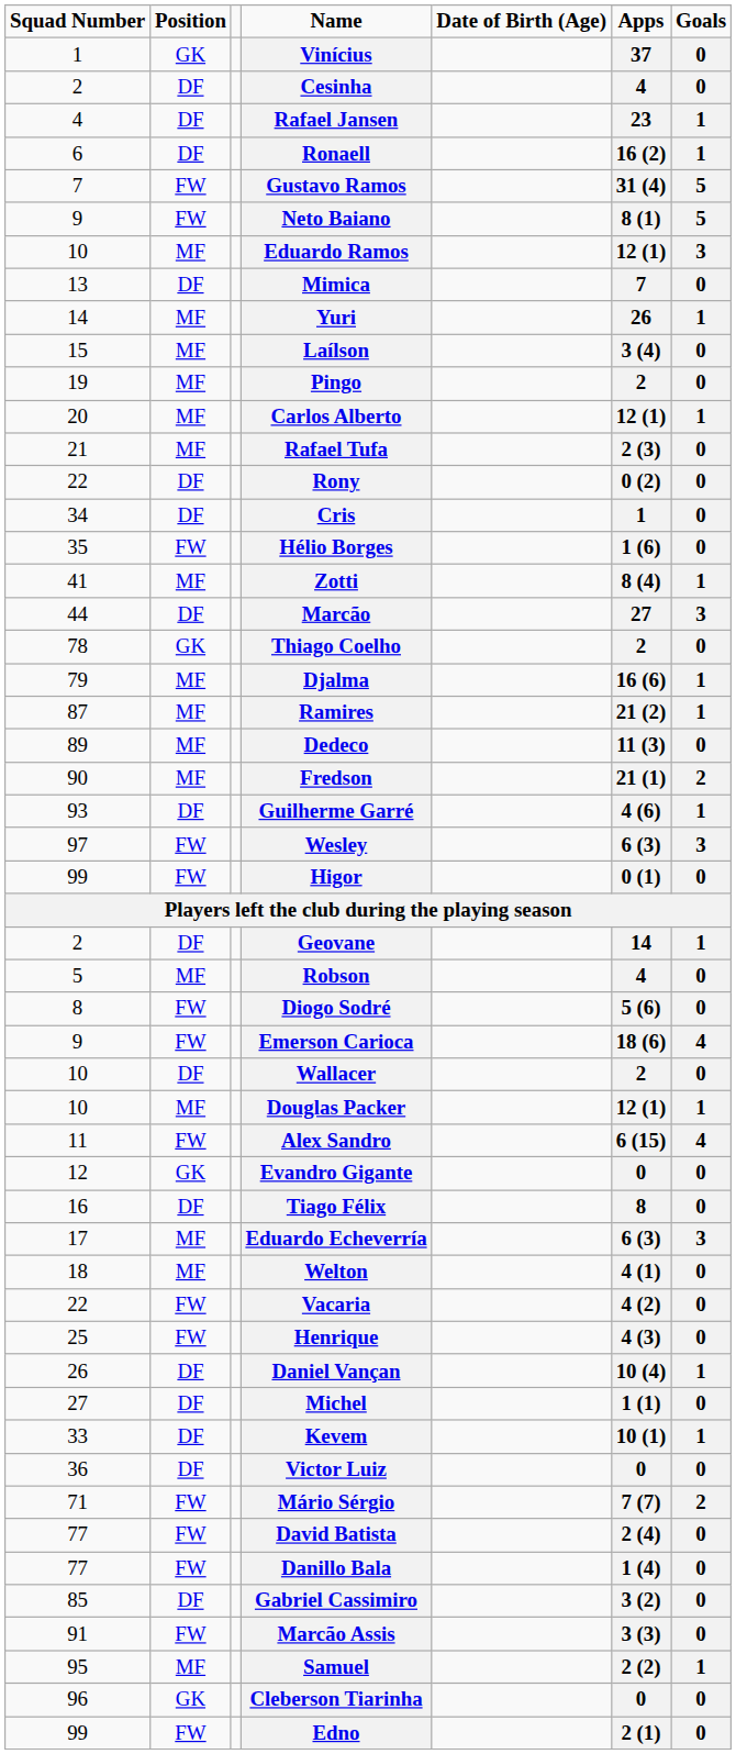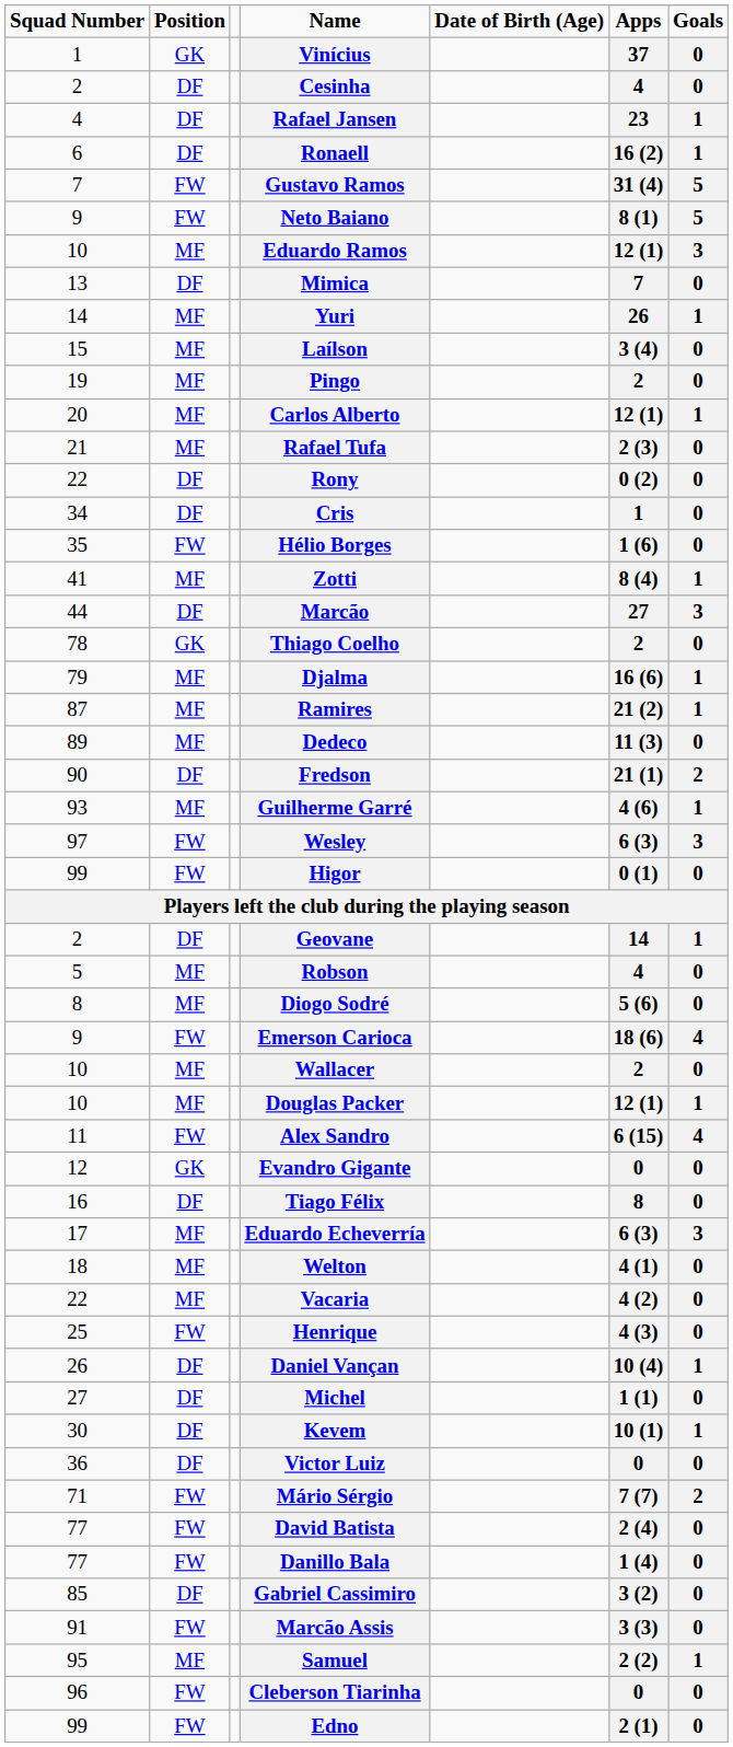 <table class="wikitable sortable plainrowheaders" style="text-align:center">
 <tr>
 <td rowspan="2"><strong>Squad Number</strong></td>
 <td rowspan="2"><strong>Position</strong></td>
 <td rowspan="2"></td>
 <td rowspan="2"><strong>Name</strong></td>
 <td rowspan="2"><strong>Date of Birth (Age)</strong></td>
 </tr>
 <tr>
 <td rowspan="1"><strong>Apps</strong></td>
 <td rowspan="1"><strong>Goals</strong></td>
 </tr>
 <tr>
 <td>1</td>
 <td><a href='#'>GK</a></td>
 <td></td>
 <th scope="row"><a href='#'>Vinícius</a></th>
 <td></td>
 <th>37</th>
 <th>0</th>
 </tr>
 <tr>
 <td>2</td>
 <td><a href='#'>DF</a></td>
 <td></td>
 <th scope="row"><a href='#'>Cesinha</a></th>
 <td></td>
 <th>4</th>
 <th>0</th>
 </tr>
 <tr>
 <td>4</td>
 <td><a href='#'>DF</a></td>
 <td></td>
 <th scope="row"><a href='#'>Rafael Jansen</a></th>
 <td></td>
 <th>23</th>
 <th>1</th>
 </tr>
 <tr>
 <td>6</td>
 <td><a href='#'>DF</a></td>
 <td></td>
 <th scope="row"><a href='#'>Ronaell</a></th>
 <td></td>
 <th>16 (2)</th>
 <th>1</th>
 </tr>
 <tr>
 <td>7</td>
 <td><a href='#'>FW</a></td>
 <td></td>
 <th scope="row"><a href='#'>Gustavo Ramos</a></th>
 <td></td>
 <th>31 (4)</th>
 <th>5</th>
 </tr>
 <tr>
 <td>9</td>
 <td><a href='#'>FW</a></td>
 <td></td>
 <th scope="row"><a href='#'>Neto Baiano</a></th>
 <td></td>
 <th>8 (1)</th>
 <th>5</th>
 </tr>
 <tr>
 <td>10</td>
 <td><a href='#'>MF</a></td>
 <td></td>
 <th scope="row"><a href='#'>Eduardo Ramos</a></th>
 <td></td>
 <th>12 (1)</th>
 <th>3</th>
 </tr>
 <tr>
 <td>13</td>
 <td><a href='#'>DF</a></td>
 <td></td>
 <th scope="row"><a href='#'>Mimica</a></th>
 <td></td>
 <th>7</th>
 <th>0</th>
 </tr>
 <tr>
 <td>14</td>
 <td><a href='#'>MF</a></td>
 <td></td>
 <th scope="row"><a href='#'>Yuri</a></th>
 <td></td>
 <th>26</th>
 <th>1</th>
 </tr>
 <tr>
 <td>15</td>
 <td><a href='#'>MF</a></td>
 <td></td>
 <th scope="row"><a href='#'>Laílson</a></th>
 <td></td>
 <th>3 (4)</th>
 <th>0</th>
 </tr>
 <tr>
 <td>19</td>
 <td><a href='#'>MF</a></td>
 <td></td>
 <th scope="row"><a href='#'>Pingo</a></th>
 <td></td>
 <th>2</th>
 <th>0</th>
 </tr>
 <tr>
 <td>20</td>
 <td><a href='#'>MF</a></td>
 <td></td>
 <th scope="row"><a href='#'>Carlos Alberto</a></th>
 <td></td>
 <th>12 (1)</th>
 <th>1</th>
 </tr>
 <tr>
 <td>21</td>
 <td><a href='#'>MF</a></td>
 <td></td>
 <th scope="row"><a href='#'>Rafael Tufa</a></th>
 <td></td>
 <th>2 (3)</th>
 <th>0</th>
 </tr>
 <tr>
 <td>22</td>
 <td><a href='#'>DF</a></td>
 <td></td>
 <th scope="row"><a href='#'>Rony</a></th>
 <td></td>
 <th>0 (2)</th>
 <th>0</th>
 </tr>
 <tr>
 <td>34</td>
 <td><a href='#'>DF</a></td>
 <td></td>
 <th scope="row"><a href='#'>Cris</a></th>
 <td></td>
 <th>1</th>
 <th>0</th>
 </tr>
 <tr>
 <td>35</td>
 <td><a href='#'>FW</a></td>
 <td></td>
 <th scope="row"><a href='#'>Hélio Borges</a></th>
 <td></td>
 <th>1 (6)</th>
 <th>0</th>
 </tr>
 <tr>
 <td>41</td>
 <td><a href='#'>MF</a></td>
 <td></td>
 <th scope="row"><a href='#'>Zotti</a></th>
 <td></td>
 <th>8 (4)</th>
 <th>1</th>
 </tr>
 <tr>
 <td>44</td>
 <td><a href='#'>DF</a></td>
 <td></td>
 <th scope="row"><a href='#'>Marcão</a></th>
 <td></td>
 <th>27</th>
 <th>3</th>
 </tr>
 <tr>
 <td>78</td>
 <td><a href='#'>GK</a></td>
 <td></td>
 <th scope="row"><a href='#'>Thiago Coelho</a></th>
 <td></td>
 <th>2</th>
 <th>0</th>
 </tr>
 <tr>
 <td>79</td>
 <td><a href='#'>MF</a></td>
 <td></td>
 <th scope="row"><a href='#'>Djalma</a></th>
 <td></td>
 <th>16 (6)</th>
 <th>1</th>
 </tr>
 <tr>
 <td>87</td>
 <td><a href='#'>MF</a></td>
 <td></td>
 <th scope="row"><a href='#'>Ramires</a></th>
 <td></td>
 <th>21 (2)</th>
 <th>1</th>
 </tr>
 <tr>
 <td>89</td>
 <td><a href='#'>MF</a></td>
 <td></td>
 <th scope="row"><a href='#'>Dedeco</a></th>
 <td></td>
 <th>11 (3)</th>
 <th>0</th>
 </tr>
 <tr>
 <td>90</td>
-<td><a href='#'>MF</a></td>
+<td><a href='#'>DF</a></td>
 <td></td>
 <th scope="row"><a href='#'>Fredson</a></th>
 <td></td>
 <th>21 (1)</th>
 <th>2</th>
 </tr>
 <tr>
 <td>93</td>
-<td><a href='#'>DF</a></td>
+<td><a href='#'>MF</a></td>
 <td></td>
 <th scope="row"><a href='#'>Guilherme Garré</a></th>
 <td></td>
 <th>4 (6)</th>
 <th>1</th>
 </tr>
 <tr>
 <td>97</td>
 <td><a href='#'>FW</a></td>
 <td></td>
 <th scope="row"><a href='#'>Wesley</a></th>
 <td></td>
 <th>6 (3)</th>
 <th>3</th>
 </tr>
 <tr>
 <td>99</td>
 <td><a href='#'>FW</a></td>
 <td></td>
 <th scope="row"><a href='#'>Higor</a></th>
 <td></td>
 <th>0 (1)</th>
 <th>0</th>
 </tr>
 <tr>
 <th colspan="16">Players left the club during the playing season</th>
 </tr>
 <tr>
 <td>2</td>
 <td><a href='#'>DF</a></td>
 <td></td>
 <th scope="row"><a href='#'>Geovane</a></th>
 <td></td>
 <th>14</th>
 <th>1</th>
 </tr>
 <tr>
 <td>5</td>
 <td><a href='#'>MF</a></td>
 <td></td>
 <th scope="row"><a href='#'>Robson</a></th>
 <td></td>
 <th>4</th>
 <th>0</th>
 </tr>
 <tr>
 <td>8</td>
-<td><a href='#'>FW</a></td>
+<td><a href='#'>MF</a></td>
 <td></td>
 <th scope="row"><a href='#'>Diogo Sodré</a></th>
 <td></td>
 <th>5 (6)</th>
 <th>0</th>
 </tr>
 <tr>
 <td>9</td>
 <td><a href='#'>FW</a></td>
 <td></td>
 <th scope="row"><a href='#'>Emerson Carioca</a></th>
 <td></td>
 <th>18 (6)</th>
 <th>4</th>
 </tr>
 <tr>
 <td>10</td>
-<td><a href='#'>DF</a></td>
+<td><a href='#'>MF</a></td>
 <td></td>
 <th scope="row"><a href='#'>Wallacer</a></th>
 <td></td>
 <th>2</th>
 <th>0</th>
 </tr>
 <tr>
 <td>10</td>
 <td><a href='#'>MF</a></td>
 <td></td>
 <th scope="row"><a href='#'>Douglas Packer</a></th>
 <td></td>
 <th>12 (1)</th>
 <th>1</th>
 </tr>
 <tr>
 <td>11</td>
 <td><a href='#'>FW</a></td>
 <td></td>
 <th scope="row"><a href='#'>Alex Sandro</a></th>
 <td></td>
 <th>6 (15)</th>
 <th>4</th>
 </tr>
 <tr>
 <td>12</td>
 <td><a href='#'>GK</a></td>
 <td></td>
 <th scope="row"><a href='#'>Evandro Gigante</a></th>
 <td></td>
 <th>0</th>
 <th>0</th>
 </tr>
 <tr>
 <td>16</td>
 <td><a href='#'>DF</a></td>
 <td></td>
 <th scope="row"><a href='#'>Tiago Félix</a></th>
 <td></td>
 <th>8</th>
 <th>0</th>
 </tr>
 <tr>
 <td>17</td>
 <td><a href='#'>MF</a></td>
 <td></td>
 <th scope="row"><a href='#'>Eduardo Echeverría</a></th>
 <td></td>
 <th>6 (3)</th>
 <th>3</th>
 </tr>
 <tr>
 <td>18</td>
 <td><a href='#'>MF</a></td>
 <td></td>
 <th scope="row"><a href='#'>Welton</a></th>
 <td></td>
 <th>4 (1)</th>
 <th>0</th>
 </tr>
 <tr>
 <td>22</td>
-<td><a href='#'>FW</a></td>
+<td><a href='#'>MF</a></td>
 <td></td>
 <th scope="row"><a href='#'>Vacaria</a></th>
 <td></td>
 <th>4 (2)</th>
 <th>0</th>
 </tr>
 <tr>
 <td>25</td>
 <td><a href='#'>FW</a></td>
 <td></td>
 <th scope="row"><a href='#'>Henrique</a></th>
 <td></td>
 <th>4 (3)</th>
 <th>0</th>
 </tr>
 <tr>
 <td>26</td>
 <td><a href='#'>DF</a></td>
 <td></td>
 <th scope="row"><a href='#'>Daniel Vançan</a></th>
 <td></td>
 <th>10 (4)</th>
 <th>1</th>
 </tr>
 <tr>
 <td>27</td>
 <td><a href='#'>DF</a></td>
 <td></td>
 <th scope="row"><a href='#'>Michel</a></th>
 <td></td>
 <th>1 (1)</th>
 <th>0</th>
 </tr>
 <tr>
-<td>33</td>
+<td>30</td>
 <td><a href='#'>DF</a></td>
 <td></td>
 <th scope="row"><a href='#'>Kevem</a></th>
 <td></td>
 <th>10 (1)</th>
 <th>1</th>
 </tr>
 <tr>
 <td>36</td>
 <td><a href='#'>DF</a></td>
 <td></td>
 <th scope="row"><a href='#'>Victor Luiz</a></th>
 <td></td>
 <th>0</th>
 <th>0</th>
 </tr>
 <tr>
 <td>71</td>
 <td><a href='#'>FW</a></td>
 <td></td>
 <th scope="row"><a href='#'>Mário Sérgio</a></th>
 <td></td>
 <th>7 (7)</th>
 <th>2</th>
 </tr>
 <tr>
 <td>77</td>
 <td><a href='#'>FW</a></td>
 <td></td>
 <th scope="row"><a href='#'>David Batista</a></th>
 <td></td>
 <th>2 (4)</th>
 <th>0</th>
 </tr>
 <tr>
 <td>77</td>
 <td><a href='#'>FW</a></td>
 <td></td>
 <th scope="row"><a href='#'>Danillo Bala</a></th>
 <td></td>
 <th>1 (4)</th>
 <th>0</th>
 </tr>
 <tr>
 <td>85</td>
 <td><a href='#'>DF</a></td>
 <td></td>
 <th scope="row"><a href='#'>Gabriel Cassimiro</a></th>
 <td></td>
 <th>3 (2)</th>
 <th>0</th>
 </tr>
 <tr>
 <td>91</td>
 <td><a href='#'>FW</a></td>
 <td></td>
 <th scope="row"><a href='#'>Marcão Assis</a></th>
 <td></td>
 <th>3 (3)</th>
 <th>0</th>
 </tr>
 <tr>
 <td>95</td>
 <td><a href='#'>MF</a></td>
 <td></td>
 <th scope="row"><a href='#'>Samuel</a></th>
 <td></td>
 <th>2 (2)</th>
 <th>1</th>
 </tr>
 <tr>
 <td>96</td>
-<td><a href='#'>GK</a></td>
+<td><a href='#'>FW</a></td>
 <td></td>
 <th scope="row"><a href='#'>Cleberson Tiarinha</a></th>
 <td></td>
 <th>0</th>
 <th>0</th>
 </tr>
 <tr>
 <td>99</td>
 <td><a href='#'>FW</a></td>
 <td></td>
 <th scope="row"><a href='#'>Edno</a></th>
 <td></td>
 <th>2 (1)</th>
 <th>0</th>
 </tr>
 <tr>
 </tr>
 </table>
